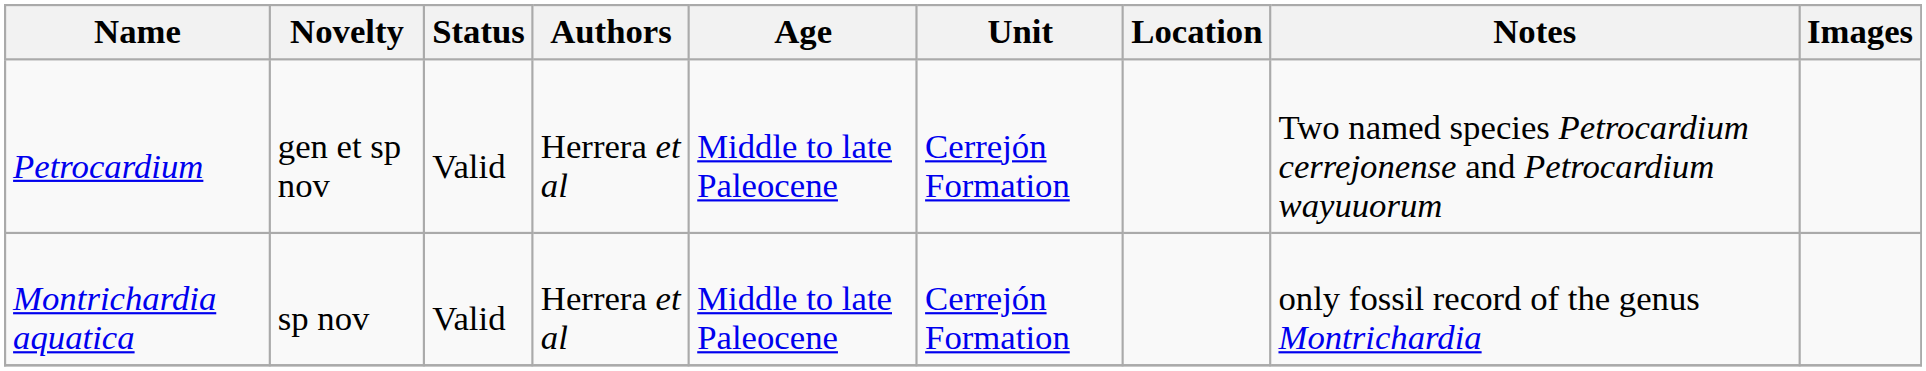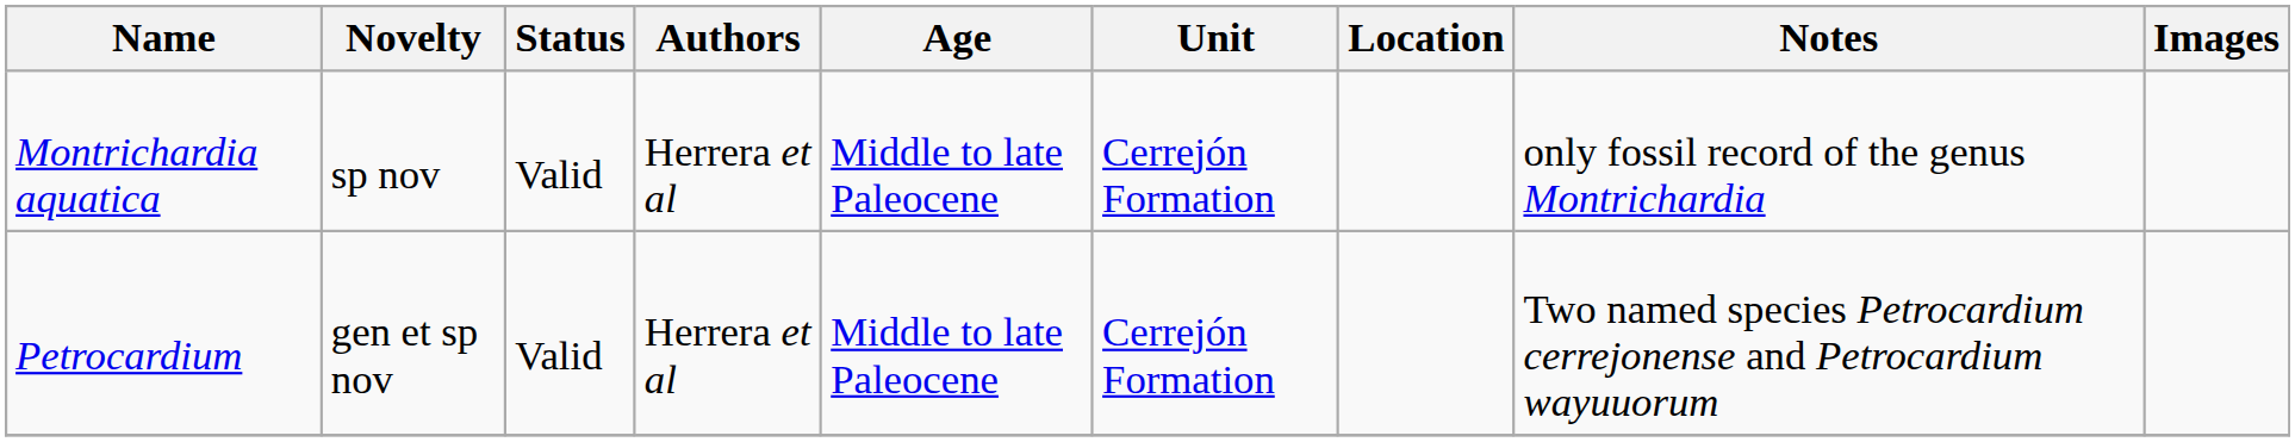 <table class="wikitable sortable" align="center" width="100%">
 <tr>
 <th>Name</th>
 <th>Novelty</th>
 <th>Status</th>
 <th>Authors</th>
 <th>Age</th>
 <th>Unit</th>
 <th>Location</th>
 <th>Notes</th>
 <th>Images</th>
 </tr>
 <tr>
+<td><br><em><a href='#'>Montrichardia aquatica</a></em></td>
+<td><br>sp nov</td>
+<td><br>Valid</td>
+<td><br>Herrera <em>et al</em></td>
+<td><br><a href='#'>Middle to late Paleocene</a></td>
+<td><br><a href='#'>Cerrejón Formation</a></td>
+<td><br></td>
+<td><br>only fossil record of the genus <em><a href='#'>Montrichardia</a></em></td>
+<td><br></td>
+</tr>
+<tr>
 <td><br><em><a href='#'>Petrocardium</a></em></td>
 <td><br>gen et sp nov</td>
 <td><br>Valid</td>
 <td><br>Herrera <em>et al</em></td>
 <td><br><a href='#'>Middle to late Paleocene</a></td>
 <td><br><a href='#'>Cerrejón Formation</a></td>
 <td><br></td>
 <td><br>Two named species <em>Petrocardium cerrejonense</em> and <em>Petrocardium wayuuorum</em></td>
 <td><br></td>
 </tr>
 <tr>
-<td><br><em><a href='#'>Montrichardia aquatica</a></em></td>
-<td><br>sp nov</td>
-<td><br>Valid</td>
-<td><br>Herrera <em>et al</em></td>
-<td><br><a href='#'>Middle to late Paleocene</a></td>
-<td><br><a href='#'>Cerrejón Formation</a></td>
-<td><br></td>
-<td><br>only fossil record of the genus <em><a href='#'>Montrichardia</a></em></td>
-<td><br></td>
-</tr>
-<tr>
 </tr>
 </table>
